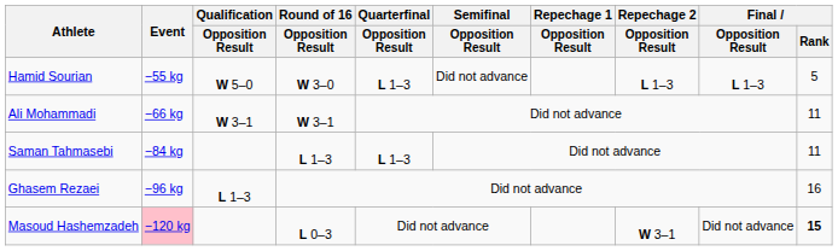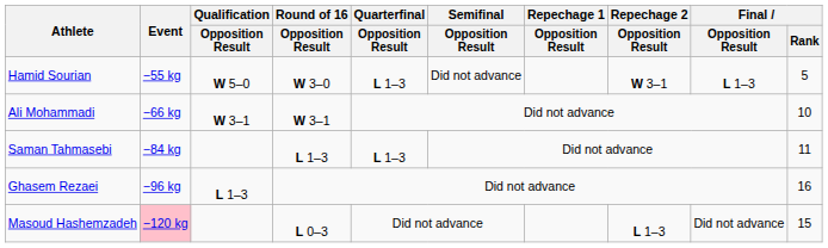 <table class="wikitable" style="font-size:90%">
 <tr>
 <th rowspan="2">Athlete</th>
 <th rowspan="2">Event</th>
 <th>Qualification</th>
 <th>Round of 16</th>
 <th>Quarterfinal</th>
 <th>Semifinal</th>
 <th>Repechage 1</th>
 <th>Repechage 2</th>
 <th colspan=2>Final / </th>
 </tr>
 <tr style="font-size: 95%">
 <th>Opposition<br>Result</th>
 <th>Opposition<br>Result</th>
 <th>Opposition<br>Result</th>
 <th>Opposition<br>Result</th>
 <th>Opposition<br>Result</th>
 <th>Opposition<br>Result</th>
 <th>Opposition<br>Result</th>
 <th>Rank</th>
 </tr>
 <tr align=center>
 <td align=left><a href='#'>Hamid Sourian</a></td>
 <td align=left><a href='#'>−55 kg</a></td>
 <td><br><strong>W</strong> 5–0 <sup></sup></td>
 <td><br><strong>W</strong> 3–0 <sup></sup></td>
 <td><br><strong>L</strong> 1–3 <sup></sup></td>
 <td>Did not advance</td>
 <td></td>
-<td><br><strong>L</strong> 1–3 <sup></sup></td>
+<td><br><strong>W</strong> 3–1 <sup></sup></td>
 <td><br><strong>L</strong> 1–3 <sup></sup></td>
 <td>5</td>
 </tr>
 <tr align=center>
 <td align=left><a href='#'>Ali Mohammadi</a></td>
 <td align=left><a href='#'>−66 kg</a></td>
 <td><br><strong>W</strong> 3–1 <sup></sup></td>
 <td><br><strong>W</strong> 3–1 <sup></sup></td>
 <td colspan=5>Did not advance</td>
-<td>11</td>
+<td>10</td>
 </tr>
 <tr align=center>
 <td align=left><a href='#'>Saman Tahmasebi</a></td>
 <td align=left><a href='#'>−84 kg</a></td>
 <td></td>
 <td><br><strong>L</strong> 1–3 <sup></sup></td>
 <td><br><strong>L</strong> 1–3 <sup></sup></td>
 <td colspan=4>Did not advance</td>
 <td>11</td>
 </tr>
 <tr align=center>
 <td align=left><a href='#'>Ghasem Rezaei</a></td>
 <td align=left><a href='#'>−96 kg</a></td>
 <td><br><strong>L</strong> 1–3 <sup></sup></td>
 <td colspan=6>Did not advance</td>
 <td>16</td>
 </tr>
 <tr align=center>
 <td><a href='#'>Masoud Hashemzadeh</a></td>
 <td style="background: pink;"><a href='#'>−120 kg</a></td>
 <td></td>
 <td><br><strong>L</strong> 0–3 <sup></sup></td>
 <td colspan=2>Did not advance</td>
 <td></td>
-<td><br><strong>W</strong> 3–1 <sup></sup></td>
+<td><br><strong>L</strong> 1–3 <sup></sup></td>
 <td>Did not advance</td>
-<td><strong>15</strong></td>
+<td>15</td>
 </tr>
 </table>
